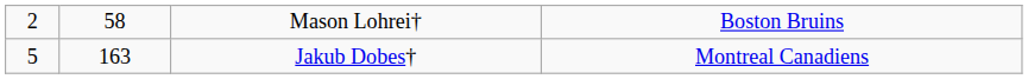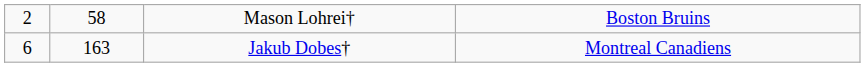 <table class="wikitable" width="60%">
 <tr align="center" bgcolor="">
 <td>2</td>
 <td>58</td>
 <td>Mason Lohrei†</td>
 <td><a href='#'>Boston Bruins</a></td>
 </tr>
 <tr align="center" bgcolor="">
-<td>5</td>
+<td>6</td>
 <td>163</td>
 <td><a href='#'>Jakub Dobes</a>†</td>
 <td><a href='#'>Montreal Canadiens</a></td>
 </tr>
 </table>
